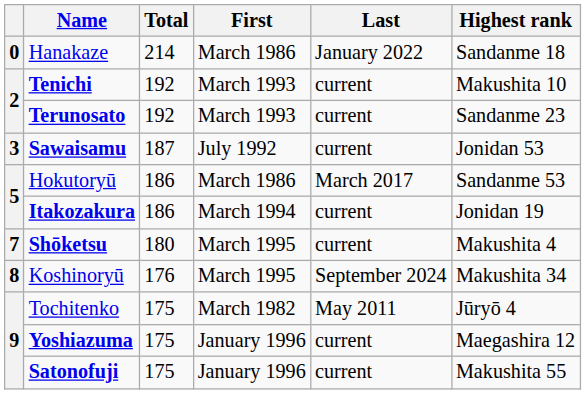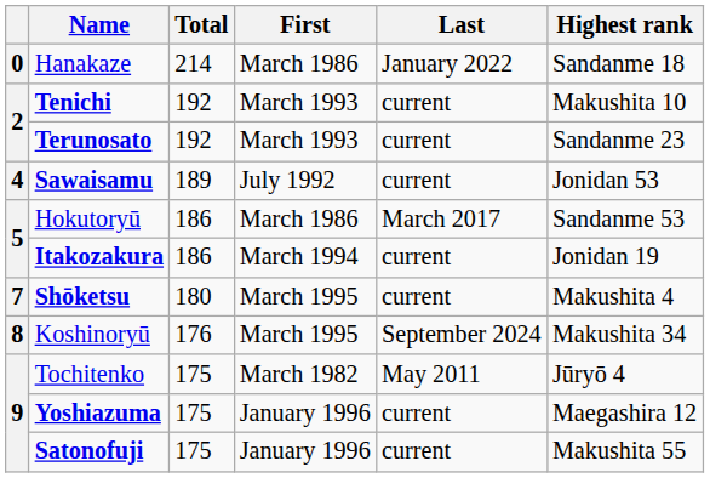 <table class="wikitable">
 <tr>
 <th></th>
 <th><a href='#'>Name</a></th>
 <th>Total</th>
 <th>First</th>
 <th>Last</th>
 <th>Highest rank</th>
 </tr>
 <tr>
 <th>0</th>
 <td><a href='#'>Hanakaze</a></td>
 <td>214</td>
 <td>March 1986</td>
 <td>January 2022</td>
 <td>Sandanme 18</td>
 </tr>
 <tr>
 <th rowspan=2>2</th>
 <td><strong><a href='#'>Tenichi</a></strong></td>
 <td>192</td>
 <td>March 1993</td>
 <td>current</td>
 <td>Makushita 10</td>
 </tr>
 <tr>
 <td><strong><a href='#'>Terunosato</a></strong></td>
 <td>192</td>
 <td>March 1993</td>
 <td>current</td>
 <td>Sandanme 23</td>
 </tr>
 <tr>
-<th>3</th>
+<th>4</th>
 <td><strong><a href='#'>Sawaisamu</a></strong></td>
-<td>187</td>
+<td>189</td>
 <td>July 1992</td>
 <td>current</td>
 <td>Jonidan 53</td>
 </tr>
 <tr>
 <th rowspan=2>5</th>
 <td><a href='#'>Hokutoryū</a></td>
 <td>186</td>
 <td>March 1986</td>
 <td>March 2017</td>
 <td>Sandanme 53</td>
 </tr>
 <tr>
 <td><strong><a href='#'>Itakozakura</a></strong></td>
 <td>186</td>
 <td>March 1994</td>
 <td>current</td>
 <td>Jonidan 19</td>
 </tr>
 <tr>
 <th>7</th>
 <td><strong><a href='#'>Shōketsu</a></strong></td>
 <td>180</td>
 <td>March 1995</td>
 <td>current</td>
 <td>Makushita 4</td>
 </tr>
 <tr>
 <th>8</th>
 <td><a href='#'>Koshinoryū</a></td>
 <td>176</td>
 <td>March 1995</td>
 <td>September 2024</td>
 <td>Makushita 34</td>
 </tr>
 <tr>
 <th rowspan=3>9</th>
 <td><a href='#'>Tochitenko</a></td>
 <td>175</td>
 <td>March 1982</td>
 <td>May 2011</td>
 <td>Jūryō 4</td>
 </tr>
 <tr>
 <td><strong><a href='#'>Yoshiazuma</a></strong></td>
 <td>175</td>
 <td>January 1996</td>
 <td>current</td>
 <td>Maegashira 12</td>
 </tr>
 <tr>
 <td><strong><a href='#'>Satonofuji</a></strong></td>
 <td>175</td>
 <td>January 1996</td>
 <td>current</td>
 <td>Makushita 55</td>
 </tr>
 </table>
